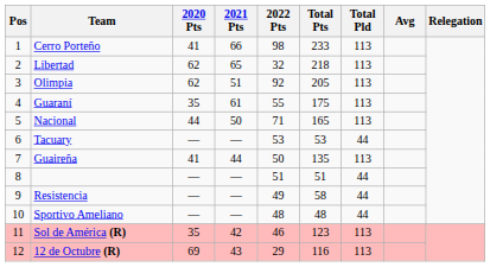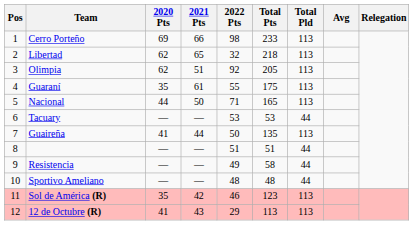 <table class="wikitable" style="text-align:center">
 <tr>
 <th width=28>Pos<br></th>
 <th width=185>Team<br></th>
 <th width=50><a href='#'>2020</a><br>Pts</th>
 <th width=50><a href='#'>2021</a><br>Pts</th>
 <th width=50>2022<br>Pts</th>
 <th width=50>Total<br>Pts</th>
 <th width=50>Total<br>Pld</th>
 <th width=50>Avg</th>
 <th>Relegation</th>
 </tr>
 <tr>
 <td>1</td>
 <td align="left"><a href='#'>Cerro Porteño</a></td>
-<td>41</td>
+<td>69</td>
 <td>66</td>
 <td>98</td>
 <td>233</td>
 <td>113</td>
 <td><strong></strong></td>
 <td rowspan=10></td>
 </tr>
 <tr>
 <td>2</td>
 <td align="left"><a href='#'>Libertad</a></td>
 <td>62</td>
 <td>65</td>
 <td>32</td>
 <td>218</td>
 <td>113</td>
 <td><strong></strong></td>
 </tr>
 <tr>
 <td>3</td>
 <td align="left"><a href='#'>Olimpia</a></td>
 <td>62</td>
 <td>51</td>
 <td>92</td>
 <td>205</td>
 <td>113</td>
 <td><strong></strong></td>
 </tr>
 <tr>
 <td>4</td>
 <td align="left"><a href='#'>Guaraní</a></td>
 <td>35</td>
 <td>61</td>
 <td>55</td>
 <td>175</td>
 <td>113</td>
 <td><strong></strong></td>
 </tr>
 <tr>
 <td>5</td>
 <td align="left"><a href='#'>Nacional</a></td>
 <td>44</td>
 <td>50</td>
 <td>71</td>
 <td>165</td>
 <td>113</td>
 <td><strong></strong></td>
 </tr>
 <tr>
 <td>6</td>
 <td align="left"><a href='#'>Tacuary</a></td>
 <td>—</td>
 <td>—</td>
 <td>53</td>
 <td>53</td>
 <td>44</td>
 <td><strong></strong></td>
 </tr>
 <tr>
 <td>7</td>
 <td align="left"><a href='#'>Guaireña</a></td>
 <td>41</td>
 <td>44</td>
 <td>50</td>
 <td>135</td>
 <td>113</td>
 <td><strong></strong></td>
 </tr>
 <tr>
 <td>8</td>
 <td align="left"></td>
 <td>—</td>
 <td>—</td>
 <td>51</td>
 <td>51</td>
 <td>44</td>
 <td><strong></strong></td>
 </tr>
 <tr>
 <td>9</td>
 <td align="left"><a href='#'>Resistencia</a></td>
 <td>—</td>
 <td>—</td>
 <td>49</td>
 <td>58</td>
 <td>44</td>
 <td><strong></strong></td>
 </tr>
 <tr>
 <td>10</td>
 <td align="left"><a href='#'>Sportivo Ameliano</a></td>
 <td>—</td>
 <td>—</td>
 <td>48</td>
 <td>48</td>
 <td>44</td>
 <td><strong></strong></td>
 </tr>
 <tr bgcolor=#FFBBBB>
 <td>11</td>
 <td align="left"><a href='#'>Sol de América</a> <strong>(R)</strong></td>
 <td>35</td>
 <td>42</td>
 <td>46</td>
 <td>123</td>
 <td>113</td>
 <td><strong></strong></td>
 <td rowspan=2></td>
 </tr>
 <tr bgcolor=#FFBBBB>
 <td>12</td>
 <td align="left"><a href='#'>12 de Octubre</a> <strong>(R)</strong></td>
-<td>69</td>
+<td>41</td>
 <td>43</td>
 <td>29</td>
-<td>116</td>
+<td>113</td>
 <td>113</td>
 <td><strong></strong></td>
 </tr>
 </table>
